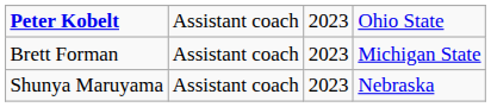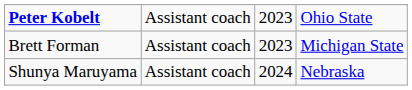 <table class=wikitable>
 <tr>
 </tr>
 <tr>
 <td><strong><a href='#'>Peter Kobelt</a></strong></td>
 <td>Assistant coach</td>
 <td>2023</td>
 <td><a href='#'>Ohio State</a></td>
 </tr>
 <tr>
 <td>Brett Forman</td>
 <td>Assistant coach</td>
 <td>2023</td>
 <td><a href='#'>Michigan State</a></td>
 </tr>
 <tr>
 <td>Shunya Maruyama</td>
 <td>Assistant coach</td>
-<td>2023</td>
+<td>2024</td>
 <td><a href='#'>Nebraska</a></td>
 </tr>
 </table>
